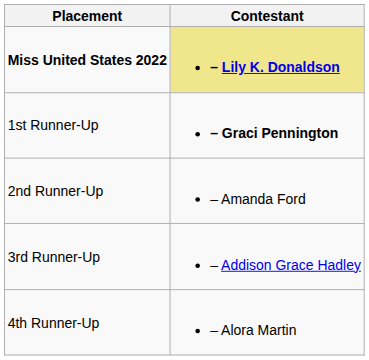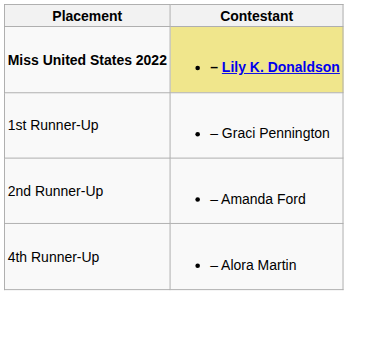 <table class="wikitable sortable" style="font-size: 95%;">
 <tr>
 <th>Placement</th>
 <th>Contestant</th>
 </tr>
 <tr>
 <td><strong>Miss United States 2022</strong></td>
 <td style="background: khaki;"><br><ul><li><strong> – <a href='#'>Lily K. Donaldson</a></strong></li></ul></td>
 </tr>
 <tr>
 <td>1st Runner-Up</td>
-<td><strong><br><ul><li> – Graci Pennington</li></ul></strong></td>
+<td><br><ul><li> – Graci Pennington</li></ul></td>
 </tr>
 <tr>
 <td>2nd Runner-Up</td>
 <td><br><ul><li> – Amanda Ford</li></ul></td>
 </tr>
 <tr>
-<td>3rd Runner-Up</td>
-<td><br><ul><li> – <a href='#'>Addison Grace Hadley</a></li></ul></td>
-</tr>
-<tr>
 <td>4th Runner-Up</td>
 <td><br><ul><li> – Alora Martin</li></ul></td>
 </tr>
 </table>
